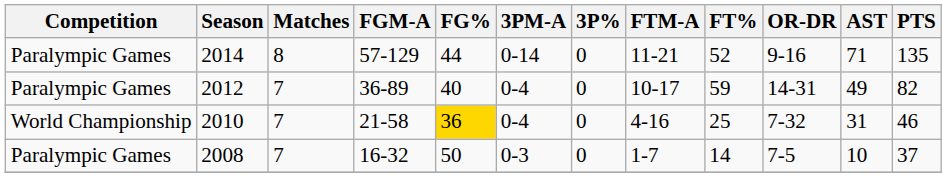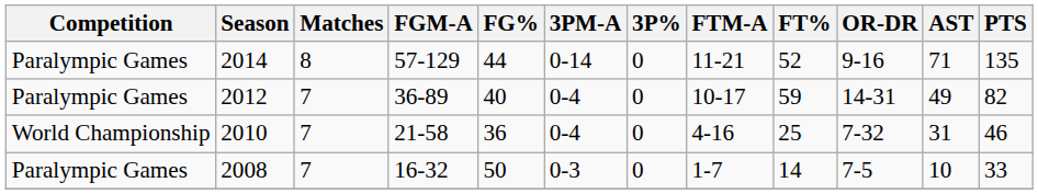 <table style="margin:auto;"  class="wikitable sortable">
 <tr>
 <th>Competition</th>
 <th>Season</th>
 <th>Matches</th>
 <th>FGM-A</th>
 <th>FG%</th>
 <th>3PM-A</th>
 <th>3P%</th>
 <th>FTM-A</th>
 <th>FT%</th>
 <th>OR-DR</th>
 <th>AST</th>
 <th>PTS</th>
 </tr>
 <tr>
 <td>Paralympic Games</td>
 <td>2014</td>
 <td>8</td>
 <td>57-129</td>
 <td>44</td>
 <td>0-14</td>
 <td>0</td>
 <td>11-21</td>
 <td>52</td>
 <td>9-16</td>
 <td>71</td>
 <td>135</td>
 </tr>
 <tr>
 <td>Paralympic Games</td>
 <td>2012</td>
 <td>7</td>
 <td>36-89</td>
 <td>40</td>
 <td>0-4</td>
 <td>0</td>
 <td>10-17</td>
 <td>59</td>
 <td>14-31</td>
 <td>49</td>
 <td>82</td>
 </tr>
 <tr>
 <td>World Championship</td>
 <td>2010</td>
 <td>7</td>
 <td>21-58</td>
-<td style="background: gold;">36</td>
+<td>36</td>
 <td>0-4</td>
 <td>0</td>
 <td>4-16</td>
 <td>25</td>
 <td>7-32</td>
 <td>31</td>
 <td>46</td>
 </tr>
 <tr>
 <td>Paralympic Games</td>
 <td>2008</td>
 <td>7</td>
 <td>16-32</td>
 <td>50</td>
 <td>0-3</td>
 <td>0</td>
 <td>1-7</td>
 <td>14</td>
 <td>7-5</td>
 <td>10</td>
-<td>37</td>
+<td>33</td>
 </tr>
 <tr>
 </tr>
 </table>
